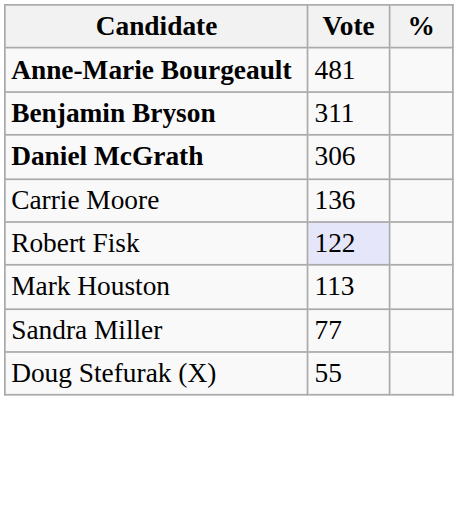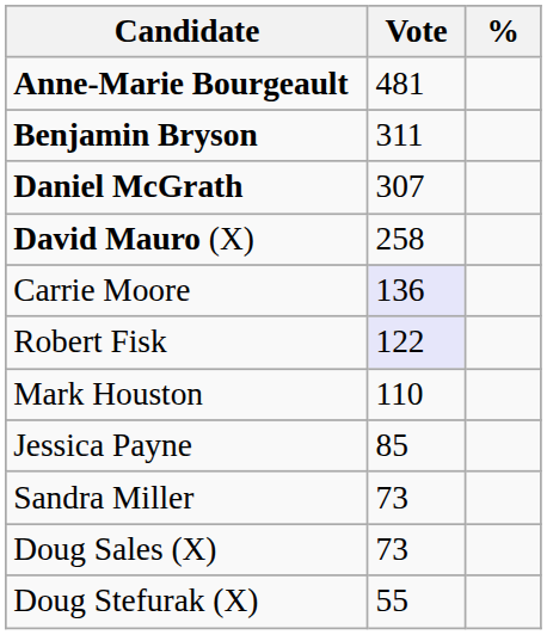 <table class="wikitable">
 <tr>
 <th bgcolor="#DDDDFF" width="170px">Candidate</th>
 <th bgcolor="#DDDDFF" width="40px">Vote</th>
 <th bgcolor="#DDDDFF" width="30px">%</th>
 </tr>
 <tr>
 <td><strong>Anne-Marie Bourgeault</strong></td>
 <td>481</td>
 <td></td>
 </tr>
 <tr>
 <td><strong> Benjamin Bryson</strong></td>
 <td>311</td>
 <td></td>
 </tr>
 <tr>
 <td><strong>Daniel McGrath</strong></td>
-<td>306</td>
+<td>307</td>
+<td></td>
+</tr>
+<tr>
+<td><strong>David Mauro</strong> (X)</td>
+<td>258</td>
 <td></td>
 </tr>
 <tr>
 <td>Carrie Moore</td>
-<td>136</td>
+<td style="background: lavender;">136</td>
 <td></td>
 </tr>
 <tr>
 <td>Robert Fisk</td>
 <td style="background: lavender;">122</td>
 <td></td>
 </tr>
 <tr>
 <td>Mark Houston</td>
-<td>113</td>
+<td>110</td>
+<td></td>
+</tr>
+<tr>
+<td>Jessica Payne</td>
+<td>85</td>
 <td></td>
 </tr>
 <tr>
 <td>Sandra Miller</td>
-<td>77</td>
+<td>73</td>
+<td></td>
+</tr>
+<tr>
+<td>Doug Sales (X)</td>
+<td>73</td>
 <td></td>
 </tr>
 <tr>
 <td>Doug Stefurak (X)</td>
 <td>55</td>
 <td></td>
 </tr>
 </table>
